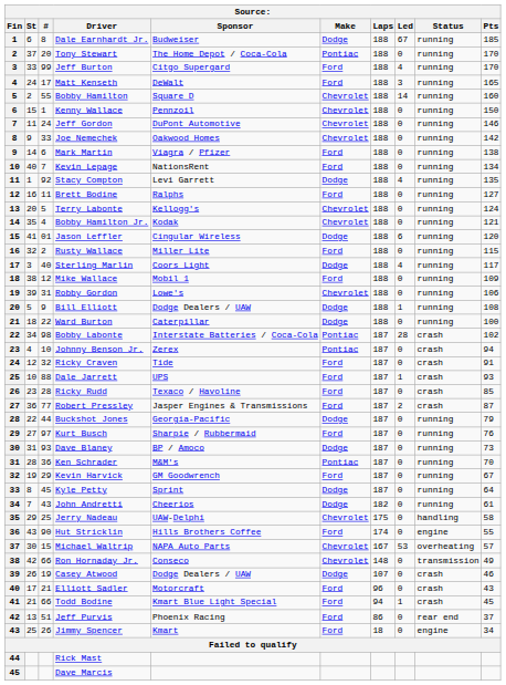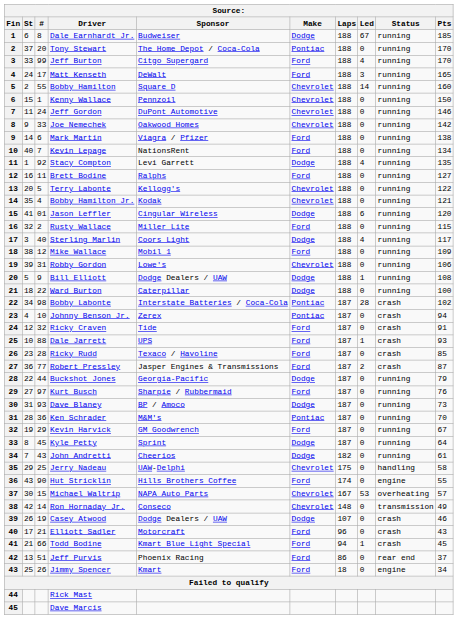 <table class="wikitable sortable">
 <tr>
 <th colspan="10">Source:</th>
 </tr>
 <tr>
 <th>Fin</th>
 <th>St</th>
 <th>#</th>
 <th>Driver</th>
 <th>Sponsor</th>
 <th>Make</th>
 <th>Laps</th>
 <th>Led</th>
 <th>Status</th>
 <th>Pts</th>
 </tr>
 <tr>
 <th>1</th>
 <td>6</td>
 <td>8</td>
 <td><a href='#'>Dale Earnhardt Jr.</a></td>
 <td><a href='#'>Budweiser</a></td>
 <td><a href='#'>Dodge</a></td>
 <td>188</td>
 <td>67</td>
 <td>running</td>
 <td>185</td>
 </tr>
 <tr>
 <th>2</th>
 <td>37</td>
 <td>20</td>
 <td><a href='#'>Tony Stewart</a></td>
 <td><a href='#'>The Home Depot</a> / <a href='#'>Coca-Cola</a></td>
 <td><a href='#'>Pontiac</a></td>
 <td>188</td>
 <td>0</td>
 <td>running</td>
 <td>170</td>
 </tr>
 <tr>
 <th>3</th>
 <td>33</td>
 <td>99</td>
 <td><a href='#'>Jeff Burton</a></td>
 <td><a href='#'>Citgo Supergard</a></td>
 <td><a href='#'>Ford</a></td>
 <td>188</td>
 <td>4</td>
 <td>running</td>
 <td>170</td>
 </tr>
 <tr>
 <th>4</th>
 <td>24</td>
 <td>17</td>
 <td><a href='#'>Matt Kenseth</a></td>
 <td><a href='#'>DeWalt</a></td>
 <td><a href='#'>Ford</a></td>
 <td>188</td>
 <td>3</td>
 <td>running</td>
 <td>165</td>
 </tr>
 <tr>
 <th>5</th>
 <td>2</td>
 <td>55</td>
 <td><a href='#'>Bobby Hamilton</a></td>
 <td><a href='#'>Square D</a></td>
 <td><a href='#'>Chevrolet</a></td>
 <td>188</td>
 <td>14</td>
 <td>running</td>
 <td>160</td>
 </tr>
 <tr>
 <th>6</th>
 <td>15</td>
 <td>1</td>
 <td><a href='#'>Kenny Wallace</a></td>
 <td><a href='#'>Pennzoil</a></td>
 <td><a href='#'>Chevrolet</a></td>
 <td>188</td>
 <td>0</td>
 <td>running</td>
 <td>150</td>
 </tr>
 <tr>
 <th>7</th>
 <td>11</td>
 <td>24</td>
 <td><a href='#'>Jeff Gordon</a></td>
 <td><a href='#'>DuPont Automotive</a></td>
 <td><a href='#'>Chevrolet</a></td>
 <td>188</td>
 <td>0</td>
 <td>running</td>
 <td>146</td>
 </tr>
 <tr>
 <th>8</th>
 <td>9</td>
 <td>33</td>
 <td><a href='#'>Joe Nemechek</a></td>
 <td><a href='#'>Oakwood Homes</a></td>
 <td><a href='#'>Chevrolet</a></td>
 <td>188</td>
 <td>0</td>
 <td>running</td>
 <td>142</td>
 </tr>
 <tr>
 <th>9</th>
 <td>14</td>
 <td>6</td>
 <td><a href='#'>Mark Martin</a></td>
 <td><a href='#'>Viagra</a> / <a href='#'>Pfizer</a></td>
 <td><a href='#'>Ford</a></td>
 <td>188</td>
 <td>0</td>
 <td>running</td>
 <td>138</td>
 </tr>
 <tr>
 <th>10</th>
 <td>40</td>
 <td>7</td>
 <td><a href='#'>Kevin Lepage</a></td>
 <td>NationsRent</td>
 <td><a href='#'>Ford</a></td>
 <td>188</td>
 <td>0</td>
 <td>running</td>
 <td>134</td>
 </tr>
 <tr>
 <th>11</th>
 <td>1</td>
 <td>92</td>
 <td><a href='#'>Stacy Compton</a></td>
 <td>Levi Garrett</td>
 <td><a href='#'>Dodge</a></td>
 <td>188</td>
 <td>4</td>
 <td>running</td>
 <td>135</td>
 </tr>
 <tr>
 <th>12</th>
 <td>16</td>
 <td>11</td>
 <td><a href='#'>Brett Bodine</a></td>
 <td><a href='#'>Ralphs</a></td>
 <td><a href='#'>Ford</a></td>
 <td>188</td>
 <td>0</td>
 <td>running</td>
 <td>127</td>
 </tr>
 <tr>
 <th>13</th>
 <td>20</td>
 <td>5</td>
 <td><a href='#'>Terry Labonte</a></td>
 <td><a href='#'>Kellogg's</a></td>
 <td><a href='#'>Chevrolet</a></td>
 <td>188</td>
 <td>0</td>
 <td>running</td>
-<td>124</td>
+<td>122</td>
 </tr>
 <tr>
 <th>14</th>
 <td>35</td>
 <td>4</td>
 <td><a href='#'>Bobby Hamilton Jr.</a></td>
 <td><a href='#'>Kodak</a></td>
 <td><a href='#'>Chevrolet</a></td>
 <td>188</td>
 <td>0</td>
 <td>running</td>
 <td>121</td>
 </tr>
 <tr>
 <th>15</th>
 <td>41</td>
 <td>01</td>
 <td><a href='#'>Jason Leffler</a></td>
 <td><a href='#'>Cingular Wireless</a></td>
 <td><a href='#'>Dodge</a></td>
 <td>188</td>
 <td>6</td>
 <td>running</td>
 <td>120</td>
 </tr>
 <tr>
 <th>16</th>
 <td>32</td>
 <td>2</td>
 <td><a href='#'>Rusty Wallace</a></td>
 <td><a href='#'>Miller Lite</a></td>
 <td><a href='#'>Ford</a></td>
 <td>188</td>
 <td>0</td>
 <td>running</td>
 <td>115</td>
 </tr>
 <tr>
 <th>17</th>
 <td>3</td>
 <td>40</td>
 <td><a href='#'>Sterling Marlin</a></td>
 <td><a href='#'>Coors Light</a></td>
 <td><a href='#'>Dodge</a></td>
 <td>188</td>
 <td>4</td>
 <td>running</td>
 <td>117</td>
 </tr>
 <tr>
 <th>18</th>
 <td>38</td>
 <td>12</td>
 <td><a href='#'>Mike Wallace</a></td>
 <td><a href='#'>Mobil 1</a></td>
 <td><a href='#'>Ford</a></td>
 <td>188</td>
 <td>0</td>
 <td>running</td>
 <td>109</td>
 </tr>
 <tr>
 <th>19</th>
 <td>39</td>
 <td>31</td>
 <td><a href='#'>Robby Gordon</a></td>
 <td><a href='#'>Lowe's</a></td>
 <td><a href='#'>Chevrolet</a></td>
 <td>188</td>
 <td>0</td>
 <td>running</td>
 <td>106</td>
 </tr>
 <tr>
 <th>20</th>
 <td>5</td>
 <td>9</td>
 <td><a href='#'>Bill Elliott</a></td>
 <td><a href='#'>Dodge</a> Dealers / <a href='#'>UAW</a></td>
 <td><a href='#'>Dodge</a></td>
 <td>188</td>
 <td>1</td>
 <td>running</td>
 <td>108</td>
 </tr>
 <tr>
 <th>21</th>
 <td>18</td>
 <td>22</td>
 <td><a href='#'>Ward Burton</a></td>
 <td><a href='#'>Caterpillar</a></td>
 <td><a href='#'>Dodge</a></td>
 <td>188</td>
 <td>0</td>
 <td>running</td>
 <td>100</td>
 </tr>
 <tr>
 <th>22</th>
 <td>34</td>
 <td>98</td>
 <td><a href='#'>Bobby Labonte</a></td>
 <td><a href='#'>Interstate Batteries</a> / <a href='#'>Coca-Cola</a></td>
 <td><a href='#'>Pontiac</a></td>
 <td>187</td>
 <td>28</td>
 <td>crash</td>
 <td>102</td>
 </tr>
 <tr>
 <th>23</th>
 <td>4</td>
 <td>10</td>
 <td><a href='#'>Johnny Benson Jr.</a></td>
 <td><a href='#'>Zerex</a></td>
 <td><a href='#'>Pontiac</a></td>
 <td>187</td>
 <td>0</td>
 <td>crash</td>
 <td>94</td>
 </tr>
 <tr>
 <th>24</th>
 <td>12</td>
 <td>32</td>
 <td><a href='#'>Ricky Craven</a></td>
 <td><a href='#'>Tide</a></td>
 <td><a href='#'>Ford</a></td>
 <td>187</td>
 <td>0</td>
 <td>crash</td>
 <td>91</td>
 </tr>
 <tr>
 <th>25</th>
 <td>10</td>
 <td>88</td>
 <td><a href='#'>Dale Jarrett</a></td>
 <td><a href='#'>UPS</a></td>
 <td><a href='#'>Ford</a></td>
 <td>187</td>
 <td>1</td>
 <td>crash</td>
 <td>93</td>
 </tr>
 <tr>
 <th>26</th>
 <td>23</td>
 <td>28</td>
 <td><a href='#'>Ricky Rudd</a></td>
 <td><a href='#'>Texaco</a> / <a href='#'>Havoline</a></td>
 <td><a href='#'>Ford</a></td>
 <td>187</td>
 <td>0</td>
 <td>crash</td>
 <td>85</td>
 </tr>
 <tr>
 <th>27</th>
 <td>36</td>
 <td>77</td>
 <td><a href='#'>Robert Pressley</a></td>
 <td>Jasper Engines & Transmissions</td>
 <td><a href='#'>Ford</a></td>
 <td>187</td>
 <td>2</td>
 <td>crash</td>
 <td>87</td>
 </tr>
 <tr>
 <th>28</th>
 <td>22</td>
 <td>44</td>
 <td><a href='#'>Buckshot Jones</a></td>
 <td><a href='#'>Georgia-Pacific</a></td>
 <td><a href='#'>Dodge</a></td>
 <td>187</td>
 <td>0</td>
 <td>running</td>
 <td>79</td>
 </tr>
 <tr>
 <th>29</th>
 <td>27</td>
 <td>97</td>
 <td><a href='#'>Kurt Busch</a></td>
 <td><a href='#'>Sharpie</a> / <a href='#'>Rubbermaid</a></td>
 <td><a href='#'>Ford</a></td>
 <td>187</td>
 <td>0</td>
 <td>running</td>
 <td>76</td>
 </tr>
 <tr>
 <th>30</th>
 <td>31</td>
 <td>93</td>
 <td><a href='#'>Dave Blaney</a></td>
 <td><a href='#'>BP</a> / <a href='#'>Amoco</a></td>
 <td><a href='#'>Dodge</a></td>
 <td>187</td>
 <td>0</td>
 <td>running</td>
 <td>73</td>
 </tr>
 <tr>
 <th>31</th>
 <td>28</td>
 <td>36</td>
 <td><a href='#'>Ken Schrader</a></td>
 <td><a href='#'>M&M's</a></td>
 <td><a href='#'>Pontiac</a></td>
 <td>187</td>
 <td>0</td>
 <td>running</td>
 <td>70</td>
 </tr>
 <tr>
 <th>32</th>
 <td>19</td>
 <td>29</td>
 <td><a href='#'>Kevin Harvick</a></td>
 <td><a href='#'>GM Goodwrench</a></td>
 <td><a href='#'>Ford</a></td>
 <td>187</td>
 <td>0</td>
 <td>running</td>
 <td>67</td>
 </tr>
 <tr>
 <th>33</th>
 <td>8</td>
 <td>45</td>
 <td><a href='#'>Kyle Petty</a></td>
 <td><a href='#'>Sprint</a></td>
 <td><a href='#'>Dodge</a></td>
 <td>187</td>
 <td>0</td>
 <td>running</td>
 <td>64</td>
 </tr>
 <tr>
 <th>34</th>
 <td>7</td>
 <td>43</td>
 <td><a href='#'>John Andretti</a></td>
 <td><a href='#'>Cheerios</a></td>
 <td><a href='#'>Dodge</a></td>
 <td>182</td>
 <td>0</td>
 <td>running</td>
 <td>61</td>
 </tr>
 <tr>
 <th>35</th>
 <td>29</td>
 <td>25</td>
 <td><a href='#'>Jerry Nadeau</a></td>
 <td><a href='#'>UAW</a>-<a href='#'>Delphi</a></td>
 <td><a href='#'>Chevrolet</a></td>
 <td>175</td>
 <td>0</td>
 <td>handling</td>
 <td>58</td>
 </tr>
 <tr>
 <th>36</th>
 <td>43</td>
 <td>90</td>
 <td><a href='#'>Hut Stricklin</a></td>
 <td><a href='#'>Hills Brothers Coffee</a></td>
 <td><a href='#'>Ford</a></td>
 <td>174</td>
 <td>0</td>
 <td>engine</td>
 <td>55</td>
 </tr>
 <tr>
 <th>37</th>
 <td>30</td>
 <td>15</td>
 <td><a href='#'>Michael Waltrip</a></td>
 <td><a href='#'>NAPA Auto Parts</a></td>
 <td><a href='#'>Chevrolet</a></td>
 <td>167</td>
 <td>53</td>
 <td>overheating</td>
 <td>57</td>
 </tr>
 <tr>
 <th>38</th>
 <td>42</td>
-<td>66</td>
+<td>14</td>
 <td><a href='#'>Ron Hornaday Jr.</a></td>
 <td><a href='#'>Conseco</a></td>
 <td><a href='#'>Chevrolet</a></td>
 <td>148</td>
 <td>0</td>
 <td>transmission</td>
 <td>49</td>
 </tr>
 <tr>
 <th>39</th>
 <td>26</td>
 <td>19</td>
 <td><a href='#'>Casey Atwood</a></td>
 <td><a href='#'>Dodge</a> Dealers / <a href='#'>UAW</a></td>
 <td><a href='#'>Dodge</a></td>
 <td>107</td>
 <td>0</td>
 <td>crash</td>
 <td>46</td>
 </tr>
 <tr>
 <th>40</th>
 <td>17</td>
 <td>21</td>
 <td><a href='#'>Elliott Sadler</a></td>
 <td><a href='#'>Motorcraft</a></td>
 <td><a href='#'>Ford</a></td>
 <td>96</td>
 <td>0</td>
 <td>crash</td>
 <td>43</td>
 </tr>
 <tr>
 <th>41</th>
 <td>21</td>
 <td>66</td>
 <td><a href='#'>Todd Bodine</a></td>
 <td><a href='#'>Kmart Blue Light Special</a></td>
 <td><a href='#'>Ford</a></td>
 <td>94</td>
 <td>1</td>
 <td>crash</td>
 <td>45</td>
 </tr>
 <tr>
 <th>42</th>
 <td>13</td>
 <td>51</td>
 <td><a href='#'>Jeff Purvis</a></td>
 <td>Phoenix Racing</td>
 <td><a href='#'>Ford</a></td>
 <td>86</td>
 <td>0</td>
 <td>rear end</td>
 <td>37</td>
 </tr>
 <tr>
 <th>43</th>
 <td>25</td>
 <td>26</td>
 <td><a href='#'>Jimmy Spencer</a></td>
 <td><a href='#'>Kmart</a></td>
 <td><a href='#'>Ford</a></td>
 <td>18</td>
 <td>0</td>
 <td>engine</td>
 <td>34</td>
 </tr>
 <tr>
 <th colspan="10">Failed to qualify</th>
 </tr>
 <tr>
 <th>44</th>
 <td></td>
 <td></td>
 <td><a href='#'>Rick Mast</a></td>
 <td></td>
 <td></td>
 <td></td>
 <td></td>
 <td></td>
 <td></td>
 </tr>
 <tr>
 <th>45</th>
 <td></td>
 <td></td>
 <td><a href='#'>Dave Marcis</a></td>
 <td></td>
 <td></td>
 <td></td>
 <td></td>
 <td></td>
 <td></td>
 </tr>
 </table>
